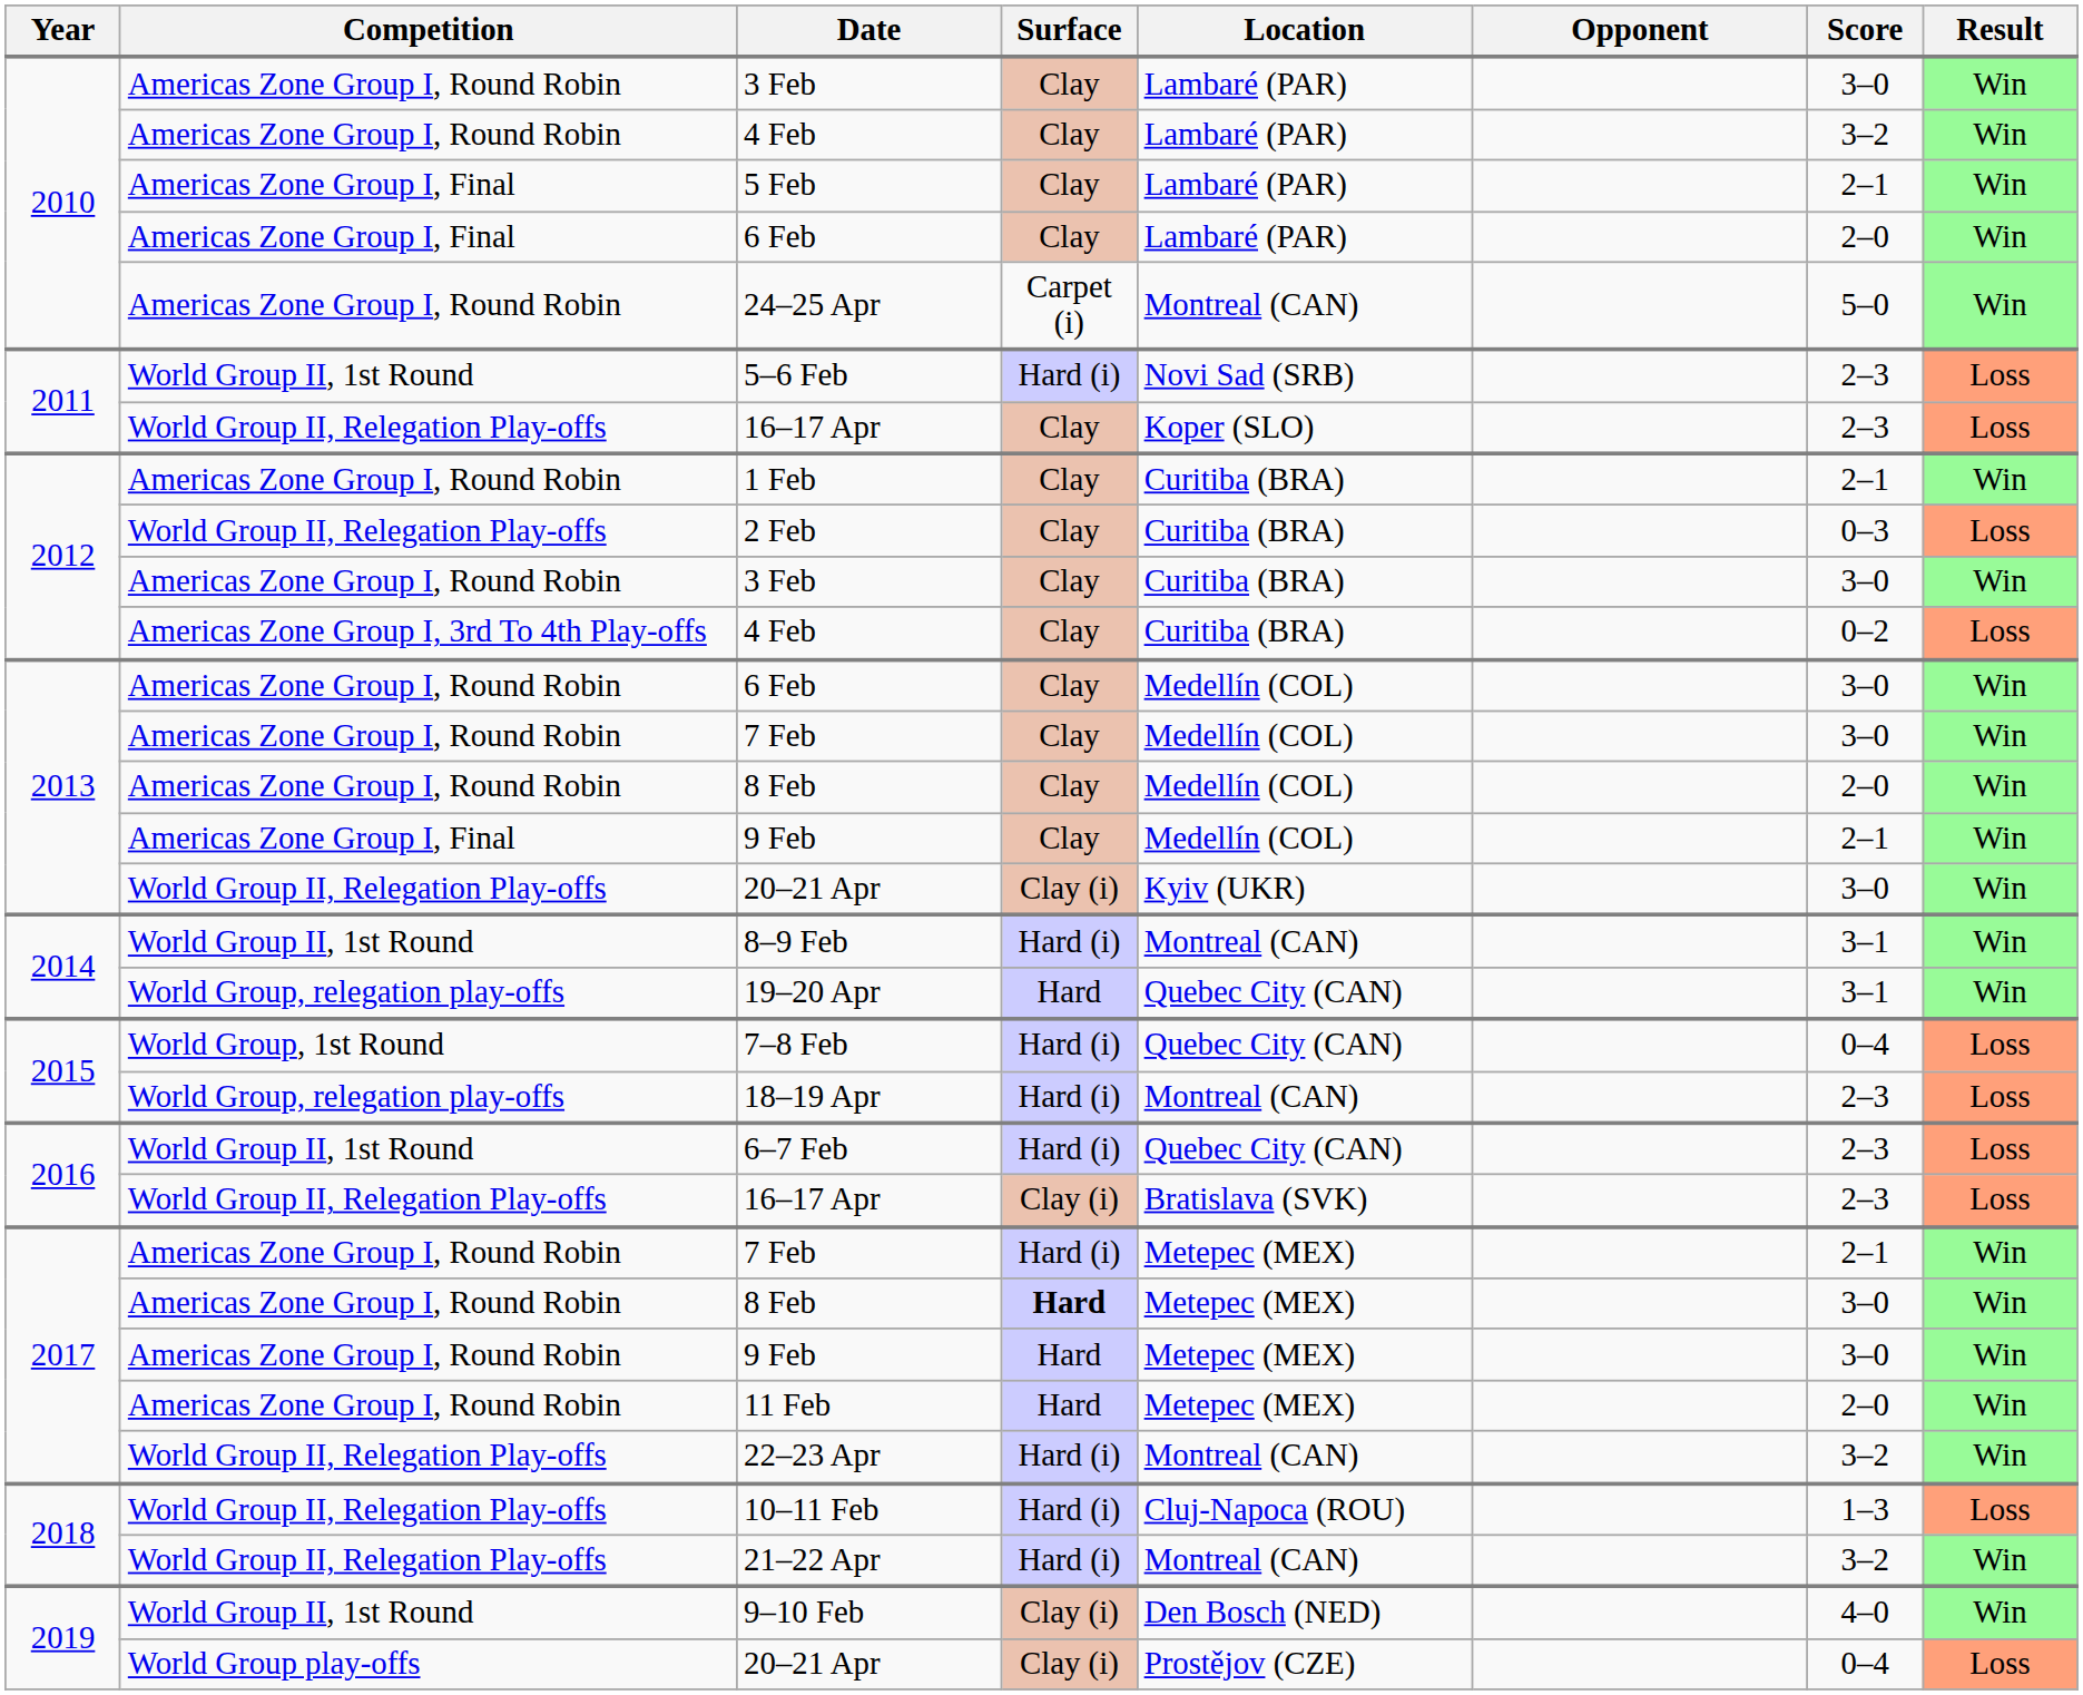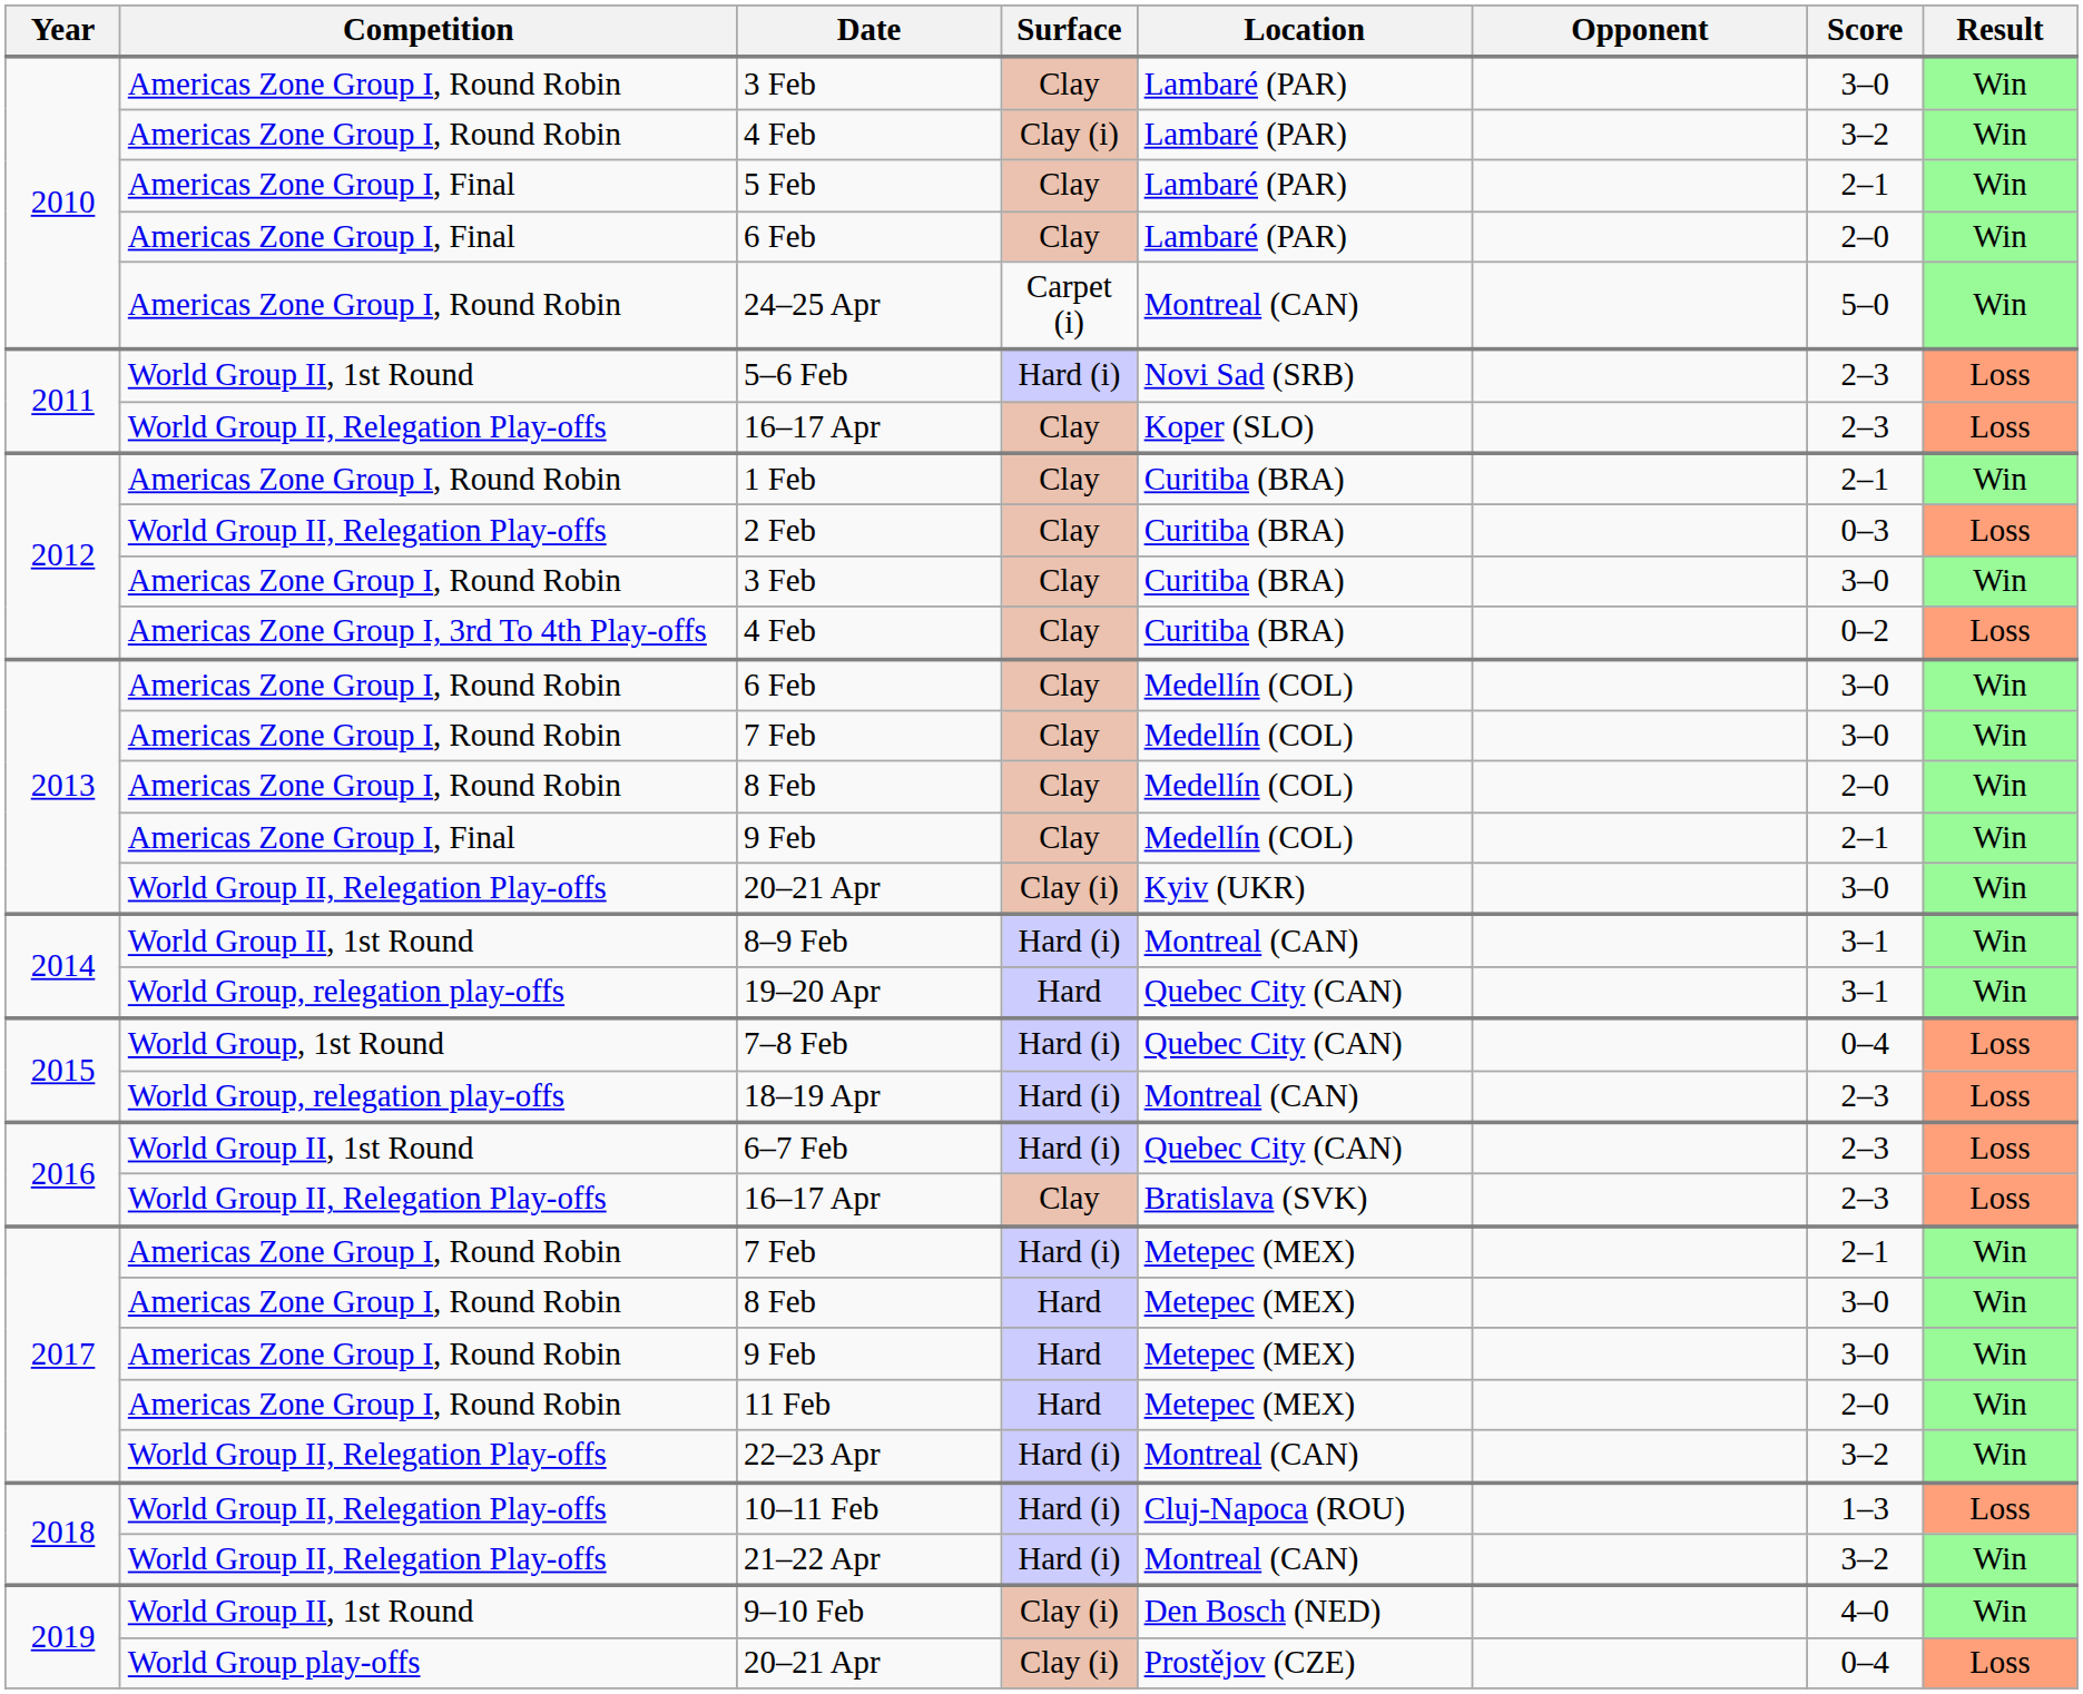 <table class="wikitable collapsible">
 <tr>
 <th style="width:50px;">Year</th>
 <th style="width:300px;">Competition</th>
 <th style="width:125px;">Date</th>
 <th style="width:60px;">Surface</th>
 <th style="width:160px;">Location</th>
 <th style="width:160px;">Opponent</th>
 <th style="width:50px;">Score</th>
 <th style="width:70px;">Result</th>
 </tr>
 <tr style="border-top:2px solid gray;">
 <td style="text-align:center;" rowspan=5><a href='#'>2010</a></td>
 <td><a href='#'>Americas Zone Group I</a>, Round Robin</td>
 <td>3 Feb</td>
 <td style="background:#ebc2af; text-align:center;">Clay</td>
 <td><a href='#'>Lambaré</a> (PAR)</td>
 <td></td>
 <td style="text-align:center;">3–0</td>
 <td style="background:#98fb98; text-align:center;">Win</td>
 </tr>
 <tr>
 <td><a href='#'>Americas Zone Group I</a>, Round Robin</td>
 <td>4 Feb</td>
-<td style="background:#ebc2af; text-align:center;">Clay</td>
+<td style="background:#ebc2af; text-align:center;">Clay (i)</td>
 <td><a href='#'>Lambaré</a> (PAR)</td>
 <td></td>
 <td style="text-align:center;">3–2</td>
 <td style="background:#98fb98; text-align:center;">Win</td>
 </tr>
 <tr>
 <td><a href='#'>Americas Zone Group I</a>, Final</td>
 <td>5 Feb</td>
 <td style="background:#ebc2af; text-align:center;">Clay</td>
 <td><a href='#'>Lambaré</a> (PAR)</td>
 <td></td>
 <td style="text-align:center;">2–1</td>
 <td style="background:#98fb98; text-align:center;">Win</td>
 </tr>
 <tr>
 <td><a href='#'>Americas Zone Group I</a>, Final</td>
 <td>6 Feb</td>
 <td style="background:#ebc2af; text-align:center;">Clay</td>
 <td><a href='#'>Lambaré</a> (PAR)</td>
 <td></td>
 <td style="text-align:center;">2–0</td>
 <td style="background:#98fb98; text-align:center;">Win</td>
 </tr>
 <tr>
 <td><a href='#'>Americas Zone Group I</a>, Round Robin</td>
 <td>24–25 Apr</td>
 <td style="text-align:center;">Carpet (i)</td>
 <td><a href='#'>Montreal</a> (CAN)</td>
 <td></td>
 <td style="text-align:center;">5–0</td>
 <td style="background:#98fb98; text-align:center;">Win</td>
 </tr>
 <tr style="border-top:2px solid gray;">
 <td style="text-align:center;" rowspan=2><a href='#'>2011</a></td>
 <td><a href='#'>World Group II</a>, 1st Round</td>
 <td>5–6 Feb</td>
 <td style="background:#ccccff; text-align:center;">Hard (i)</td>
 <td><a href='#'>Novi Sad</a> (SRB)</td>
 <td></td>
 <td style="text-align:center;">2–3</td>
 <td style="background:#ffa07a; text-align:center;">Loss</td>
 </tr>
 <tr>
 <td><a href='#'>World Group II, Relegation Play-offs</a></td>
 <td>16–17 Apr</td>
 <td style="background:#ebc2af; text-align:center;">Clay</td>
 <td><a href='#'>Koper</a> (SLO)</td>
 <td></td>
 <td style="text-align:center;">2–3</td>
 <td style="background:#ffa07a; text-align:center;">Loss</td>
 </tr>
 <tr style="border-top:2px solid gray;">
 <td style="text-align:center;" rowspan=4><a href='#'>2012</a></td>
 <td><a href='#'>Americas Zone Group I</a>, Round Robin</td>
 <td>1 Feb</td>
 <td style="background:#ebc2af; text-align:center;">Clay</td>
 <td><a href='#'>Curitiba</a> (BRA)</td>
 <td></td>
 <td style="text-align:center;">2–1</td>
 <td style="background:#98fb98; text-align:center;">Win</td>
 </tr>
 <tr>
 <td><a href='#'>World Group II, Relegation Play-offs</a></td>
 <td>2 Feb</td>
 <td style="background:#ebc2af; text-align:center;">Clay</td>
 <td><a href='#'>Curitiba</a> (BRA)</td>
 <td></td>
 <td style="text-align:center;">0–3</td>
 <td style="background:#ffa07a; text-align:center;">Loss</td>
 </tr>
 <tr>
 <td><a href='#'>Americas Zone Group I</a>, Round Robin</td>
 <td>3 Feb</td>
 <td style="background:#ebc2af; text-align:center;">Clay</td>
 <td><a href='#'>Curitiba</a> (BRA)</td>
 <td></td>
 <td style="text-align:center;">3–0</td>
 <td style="background:#98fb98; text-align:center;">Win</td>
 </tr>
 <tr>
 <td><a href='#'>Americas Zone Group I, 3rd To 4th Play-offs</a></td>
 <td>4 Feb</td>
 <td style="background:#ebc2af; text-align:center;">Clay</td>
 <td><a href='#'>Curitiba</a> (BRA)</td>
 <td></td>
 <td style="text-align:center;">0–2</td>
 <td style="background:#ffa07a; text-align:center;">Loss</td>
 </tr>
 <tr style="border-top:2px solid gray;">
 <td style="text-align:center;" rowspan=5><a href='#'>2013</a></td>
 <td><a href='#'>Americas Zone Group I</a>, Round Robin</td>
 <td>6 Feb</td>
 <td style="background:#ebc2af; text-align:center;">Clay</td>
 <td><a href='#'>Medellín</a> (COL)</td>
 <td></td>
 <td style="text-align:center;">3–0</td>
 <td style="background:#98fb98; text-align:center;">Win</td>
 </tr>
 <tr>
 <td><a href='#'>Americas Zone Group I</a>, Round Robin</td>
 <td>7 Feb</td>
 <td style="background:#ebc2af; text-align:center;">Clay</td>
 <td><a href='#'>Medellín</a> (COL)</td>
 <td></td>
 <td style="text-align:center;">3–0</td>
 <td style="background:#98fb98; text-align:center;">Win</td>
 </tr>
 <tr>
 <td><a href='#'>Americas Zone Group I</a>, Round Robin</td>
 <td>8 Feb</td>
 <td style="background:#ebc2af; text-align:center;">Clay</td>
 <td><a href='#'>Medellín</a> (COL)</td>
 <td></td>
 <td style="text-align:center;">2–0</td>
 <td style="background:#98fb98; text-align:center;">Win</td>
 </tr>
 <tr>
 <td><a href='#'>Americas Zone Group I</a>, Final</td>
 <td>9 Feb</td>
 <td style="background:#ebc2af; text-align:center;">Clay</td>
 <td><a href='#'>Medellín</a> (COL)</td>
 <td></td>
 <td style="text-align:center;">2–1</td>
 <td style="background:#98fb98; text-align:center;">Win</td>
 </tr>
 <tr>
 <td><a href='#'>World Group II, Relegation Play-offs</a></td>
 <td>20–21 Apr</td>
 <td style="background:#ebc2af; text-align:center;">Clay (i)</td>
 <td><a href='#'>Kyiv</a> (UKR)</td>
 <td></td>
 <td style="text-align:center;">3–0</td>
 <td style="background:#98fb98; text-align:center;">Win</td>
 </tr>
 <tr style="border-top:2px solid gray;">
 <td style="text-align:center;" rowspan=2><a href='#'>2014</a></td>
 <td><a href='#'>World Group II</a>, 1st Round</td>
 <td>8–9 Feb</td>
 <td style="background:#ccccff; text-align:center;">Hard (i)</td>
 <td><a href='#'>Montreal</a> (CAN)</td>
 <td></td>
 <td style="text-align:center;">3–1</td>
 <td style="background:#98fb98; text-align:center;">Win</td>
 </tr>
 <tr>
 <td><a href='#'>World Group, relegation play-offs</a></td>
 <td>19–20 Apr</td>
 <td style="background:#ccccff; text-align:center;">Hard</td>
 <td><a href='#'>Quebec City</a> (CAN)</td>
 <td></td>
 <td style="text-align:center;">3–1</td>
 <td style="background:#98fb98; text-align:center;">Win</td>
 </tr>
 <tr style="border-top:2px solid gray;">
 <td style="text-align:center;" rowspan=2><a href='#'>2015</a></td>
 <td><a href='#'>World Group</a>, 1st Round</td>
 <td>7–8 Feb</td>
 <td style="background:#ccccff; text-align:center;">Hard (i)</td>
 <td><a href='#'>Quebec City</a> (CAN)</td>
 <td></td>
 <td style="text-align:center;">0–4</td>
 <td style="background:#ffa07a; text-align:center;">Loss</td>
 </tr>
 <tr>
 <td><a href='#'>World Group, relegation play-offs</a></td>
 <td>18–19 Apr</td>
 <td style="background:#ccccff; text-align:center;">Hard (i)</td>
 <td><a href='#'>Montreal</a> (CAN)</td>
 <td></td>
 <td style="text-align:center;">2–3</td>
 <td style="background:#ffa07a; text-align:center;">Loss</td>
 </tr>
 <tr style="border-top:2px solid gray;">
 <td style="text-align:center;" rowspan=2><a href='#'>2016</a></td>
 <td><a href='#'>World Group II</a>, 1st Round</td>
 <td>6–7 Feb</td>
 <td style="background:#ccccff; text-align:center;">Hard (i)</td>
 <td><a href='#'>Quebec City</a> (CAN)</td>
 <td></td>
 <td style="text-align:center;">2–3</td>
 <td style="background:#ffa07a; text-align:center;">Loss</td>
 </tr>
 <tr>
 <td><a href='#'>World Group II, Relegation Play-offs</a></td>
 <td>16–17 Apr</td>
-<td style="background:#ebc2af; text-align:center;">Clay (i)</td>
+<td style="background:#ebc2af; text-align:center;">Clay</td>
 <td><a href='#'>Bratislava</a> (SVK)</td>
 <td></td>
 <td style="text-align:center;">2–3</td>
 <td style="background:#ffa07a; text-align:center;">Loss</td>
 </tr>
 <tr style="border-top:2px solid gray;">
 <td style="text-align:center;" rowspan=5><a href='#'>2017</a></td>
 <td><a href='#'>Americas Zone Group I</a>, Round Robin</td>
 <td>7 Feb</td>
 <td style="background:#ccccff; text-align:center;">Hard (i)</td>
 <td><a href='#'>Metepec</a> (MEX)</td>
 <td></td>
 <td style="text-align:center;">2–1</td>
 <td style="background:#98fb98; text-align:center;">Win</td>
 </tr>
 <tr>
 <td><a href='#'>Americas Zone Group I</a>, Round Robin</td>
 <td>8 Feb</td>
-<td style="background:#ccccff; text-align:center;"><strong>Hard</strong></td>
+<td style="background:#ccccff; text-align:center;">Hard</td>
 <td><a href='#'>Metepec</a> (MEX)</td>
 <td></td>
 <td style="text-align:center;">3–0</td>
 <td style="background:#98fb98; text-align:center;">Win</td>
 </tr>
 <tr>
 <td><a href='#'>Americas Zone Group I</a>, Round Robin</td>
 <td>9 Feb</td>
 <td style="background:#ccccff; text-align:center;">Hard</td>
 <td><a href='#'>Metepec</a> (MEX)</td>
 <td></td>
 <td style="text-align:center;">3–0</td>
 <td style="background:#98fb98; text-align:center;">Win</td>
 </tr>
 <tr>
 <td><a href='#'>Americas Zone Group I</a>, Round Robin</td>
 <td>11 Feb</td>
 <td style="background:#ccccff; text-align:center;">Hard</td>
 <td><a href='#'>Metepec</a> (MEX)</td>
 <td></td>
 <td style="text-align:center;">2–0</td>
 <td style="background:#98fb98; text-align:center;">Win</td>
 </tr>
 <tr>
 <td><a href='#'>World Group II, Relegation Play-offs</a></td>
 <td>22–23 Apr</td>
 <td style="background:#ccccff; text-align:center;">Hard (i)</td>
 <td><a href='#'>Montreal</a> (CAN)</td>
 <td></td>
 <td style="text-align:center;">3–2</td>
 <td style="background:#98fb98; text-align:center;">Win</td>
 </tr>
 <tr style="border-top:2px solid gray;">
 <td style="text-align:center;" rowspan=2><a href='#'>2018</a></td>
 <td><a href='#'>World Group II, Relegation Play-offs</a></td>
 <td>10–11 Feb</td>
 <td style="background:#ccccff; text-align:center;">Hard (i)</td>
 <td><a href='#'>Cluj-Napoca</a> (ROU)</td>
 <td></td>
 <td style="text-align:center;">1–3</td>
 <td style="background:#ffa07a; text-align:center;">Loss</td>
 </tr>
 <tr>
 <td><a href='#'>World Group II, Relegation Play-offs</a></td>
 <td>21–22 Apr</td>
 <td style="background:#ccccff; text-align:center;">Hard (i)</td>
 <td><a href='#'>Montreal</a> (CAN)</td>
 <td></td>
 <td style="text-align:center;">3–2</td>
 <td style="background:#98fb98; text-align:center;">Win</td>
 </tr>
 <tr style="border-top:2px solid gray;">
 <td style="text-align:center;" rowspan=2><a href='#'>2019</a></td>
 <td><a href='#'>World Group II</a>, 1st Round</td>
 <td>9–10 Feb</td>
 <td style="background:#ebc2af; text-align:center;">Clay (i)</td>
 <td><a href='#'>Den Bosch</a> (NED)</td>
 <td></td>
 <td style="text-align:center;">4–0</td>
 <td style="background:#98fb98; text-align:center;">Win</td>
 </tr>
 <tr>
 <td><a href='#'>World Group play-offs</a></td>
 <td>20–21 Apr</td>
 <td style="background:#ebc2af; text-align:center;">Clay (i)</td>
 <td><a href='#'>Prostějov</a> (CZE)</td>
 <td></td>
 <td style="text-align:center;">0–4</td>
 <td style="background:#ffa07a; text-align:center;">Loss</td>
 </tr>
 </table>
